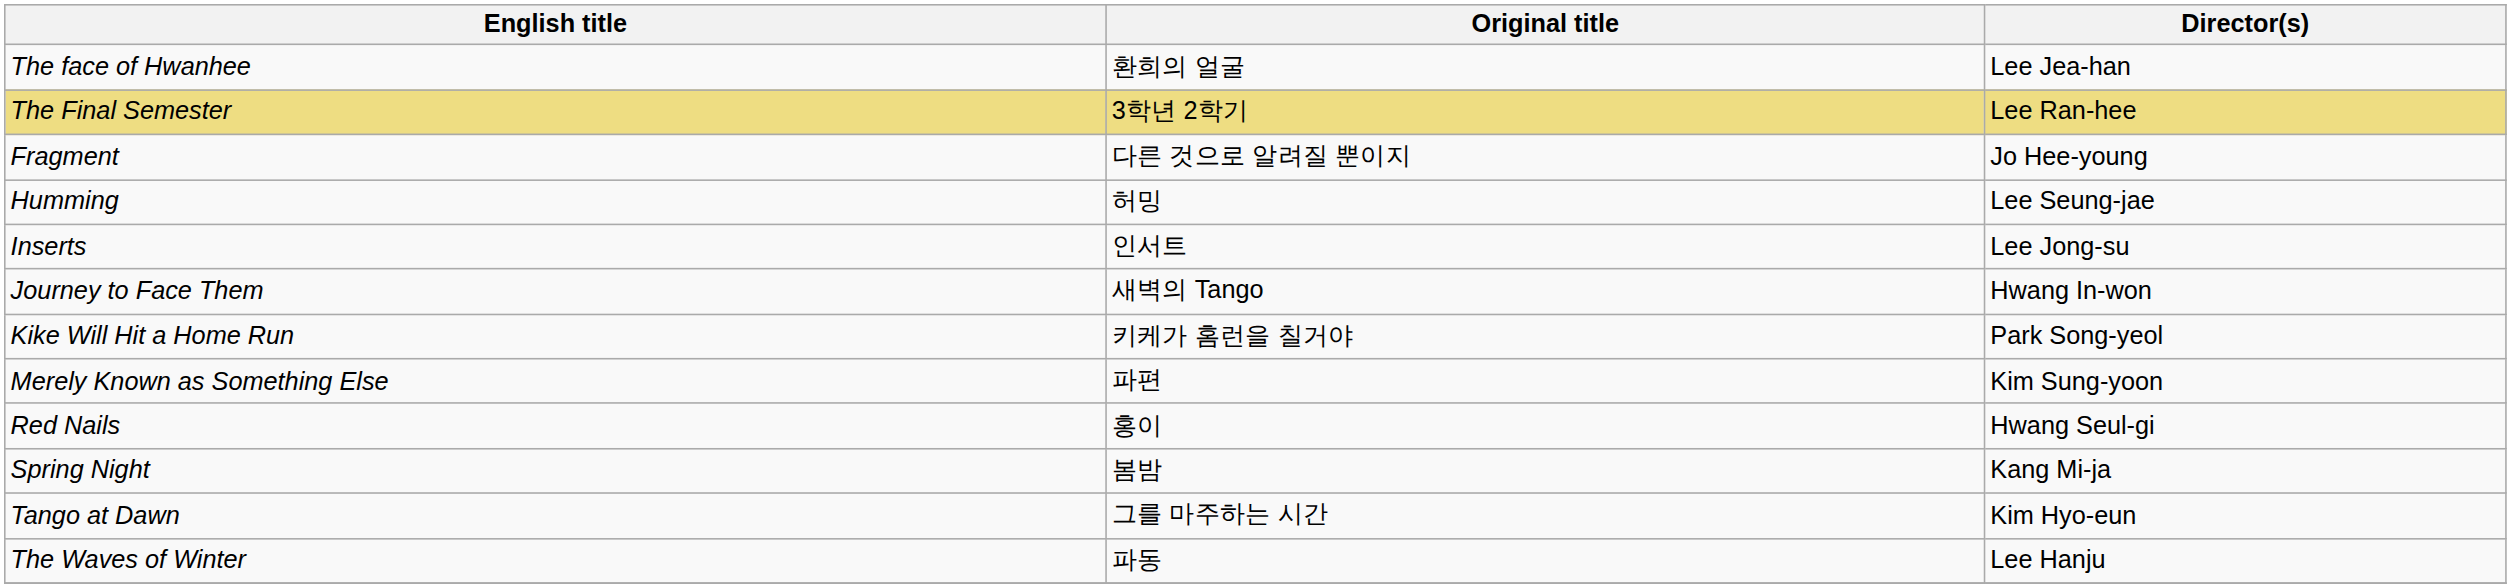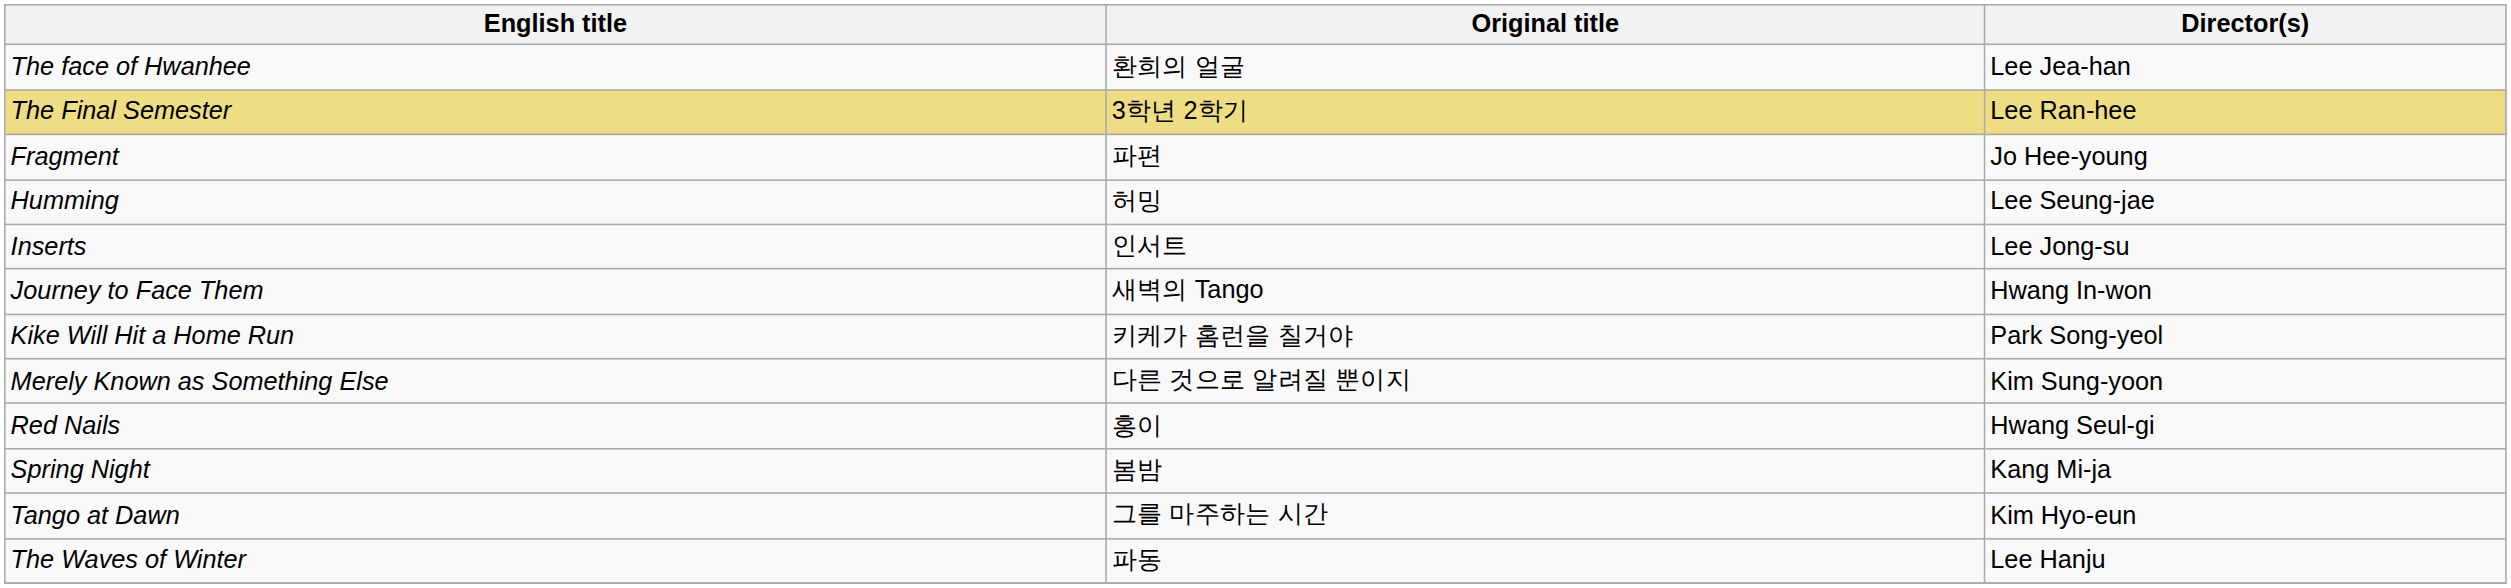 <table class="sortable wikitable" style="width:100%; margin-bottom:4px" cellpadding="5">
 <tr>
 <th scope="col">English title</th>
 <th scope="col">Original title</th>
 <th scope="col">Director(s)</th>
 </tr>
 <tr>
 <td><em>The face of Hwanhee</em></td>
 <td>환희의 얼굴</td>
 <td>Lee Jea-han</td>
 </tr>
 <tr style="background:#eedd82">
 <td><em>The Final Semester</em></td>
 <td>3학년 2학기</td>
 <td>Lee Ran-hee</td>
 </tr>
 <tr>
 <td><em>Fragment</em></td>
-<td>다른 것으로 알려질 뿐이지</td>
+<td>파편</td>
 <td>Jo Hee-young</td>
 </tr>
 <tr>
 <td><em>Humming</em></td>
 <td>허밍</td>
 <td>Lee Seung-jae</td>
 </tr>
 <tr>
 <td><em>Inserts</em></td>
 <td>인서트</td>
 <td>Lee Jong-su</td>
 </tr>
 <tr>
 <td><em>Journey to Face Them</em></td>
 <td>새벽의 Tango</td>
 <td>Hwang In-won</td>
 </tr>
 <tr>
 <td><em>Kike Will Hit a Home Run</em></td>
 <td>키케가 홈런을 칠거야</td>
 <td>Park Song-yeol</td>
 </tr>
 <tr>
 <td><em>Merely Known as Something Else</em></td>
-<td>파편</td>
+<td>다른 것으로 알려질 뿐이지</td>
 <td>Kim Sung-yoon</td>
 </tr>
 <tr>
 <td><em>Red Nails</em></td>
 <td>홍이</td>
 <td>Hwang Seul-gi</td>
 </tr>
 <tr>
 <td><em>Spring Night</em></td>
 <td>봄밤</td>
 <td>Kang Mi-ja</td>
 </tr>
 <tr>
 <td><em>Tango at Dawn</em></td>
 <td>그를 마주하는 시간</td>
 <td>Kim Hyo-eun</td>
 </tr>
 <tr>
 <td><em>The Waves of Winter</em></td>
 <td>파동</td>
 <td>Lee Hanju</td>
 </tr>
 <tr>
 </tr>
 </table>
